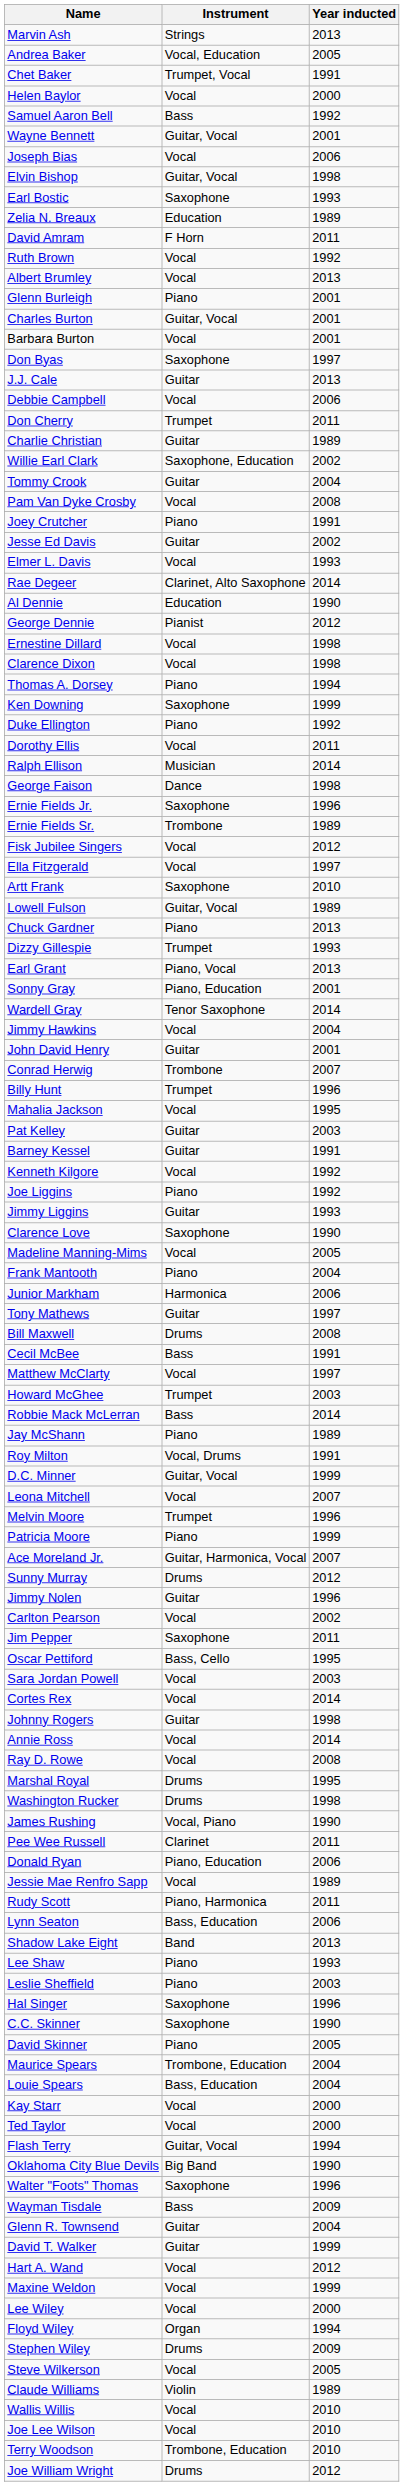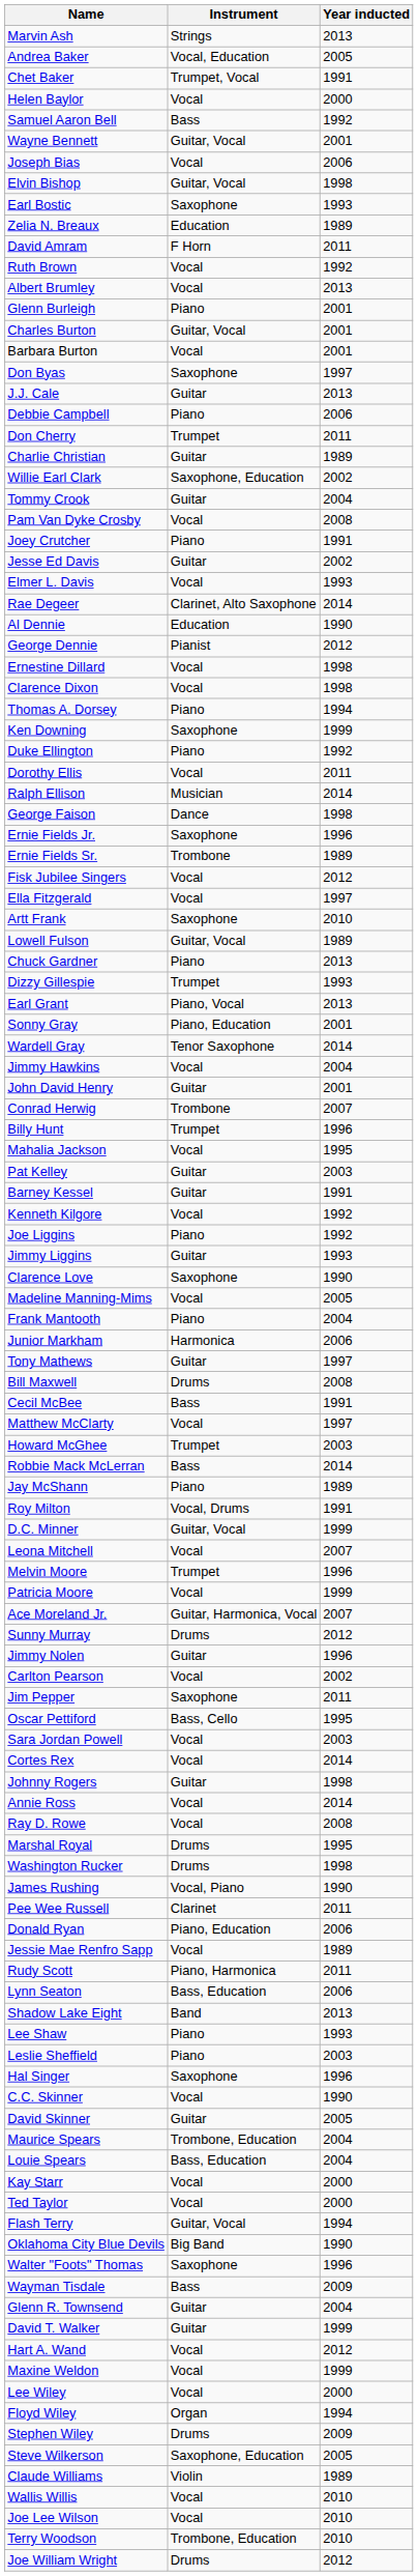 <table class="wikitable sortable">
 <tr>
 <th>Name</th>
 <th>Instrument</th>
 <th>Year inducted</th>
 </tr>
 <tr>
 <td><a href='#'>Marvin Ash</a></td>
 <td>Strings</td>
 <td>2013</td>
 </tr>
 <tr>
 <td><a href='#'>Andrea Baker</a></td>
 <td>Vocal, Education</td>
 <td>2005</td>
 </tr>
 <tr>
 <td><a href='#'>Chet Baker</a></td>
 <td>Trumpet, Vocal</td>
 <td>1991</td>
 </tr>
 <tr>
 <td><a href='#'>Helen Baylor</a></td>
 <td>Vocal</td>
 <td>2000</td>
 </tr>
 <tr>
 <td><a href='#'>Samuel Aaron Bell</a></td>
 <td>Bass</td>
 <td>1992</td>
 </tr>
 <tr>
 <td><a href='#'>Wayne Bennett</a></td>
 <td>Guitar, Vocal</td>
 <td>2001</td>
 </tr>
 <tr>
 <td><a href='#'>Joseph Bias</a></td>
 <td>Vocal</td>
 <td>2006</td>
 </tr>
 <tr>
 <td><a href='#'>Elvin Bishop</a></td>
 <td>Guitar, Vocal</td>
 <td>1998</td>
 </tr>
 <tr>
 <td><a href='#'>Earl Bostic</a></td>
 <td>Saxophone</td>
 <td>1993</td>
 </tr>
 <tr>
 <td><a href='#'>Zelia N. Breaux</a></td>
 <td>Education</td>
 <td>1989</td>
 </tr>
 <tr>
 <td><a href='#'>David Amram</a></td>
 <td>F Horn</td>
 <td>2011</td>
 </tr>
 <tr>
 <td><a href='#'>Ruth Brown</a></td>
 <td>Vocal</td>
 <td>1992</td>
 </tr>
 <tr>
 <td><a href='#'>Albert Brumley</a></td>
 <td>Vocal</td>
 <td>2013</td>
 </tr>
 <tr>
 <td><a href='#'>Glenn Burleigh</a></td>
 <td>Piano</td>
 <td>2001</td>
 </tr>
 <tr>
 <td><a href='#'>Charles Burton</a></td>
 <td>Guitar, Vocal</td>
 <td>2001</td>
 </tr>
 <tr>
 <td>Barbara Burton</td>
 <td>Vocal</td>
 <td>2001</td>
 </tr>
 <tr>
 <td><a href='#'>Don Byas</a></td>
 <td>Saxophone</td>
 <td>1997</td>
 </tr>
 <tr>
 <td><a href='#'>J.J. Cale</a></td>
 <td>Guitar</td>
 <td>2013</td>
 </tr>
 <tr>
 <td><a href='#'>Debbie Campbell</a></td>
-<td>Vocal</td>
+<td>Piano</td>
 <td>2006</td>
 </tr>
 <tr>
 <td><a href='#'>Don Cherry</a></td>
 <td>Trumpet</td>
 <td>2011</td>
 </tr>
 <tr>
 <td><a href='#'>Charlie Christian</a></td>
 <td>Guitar</td>
 <td>1989</td>
 </tr>
 <tr>
 <td><a href='#'>Willie Earl Clark</a></td>
 <td>Saxophone, Education</td>
 <td>2002</td>
 </tr>
 <tr>
 <td><a href='#'>Tommy Crook</a></td>
 <td>Guitar</td>
 <td>2004</td>
 </tr>
 <tr>
 <td><a href='#'>Pam Van Dyke Crosby</a></td>
 <td>Vocal</td>
 <td>2008</td>
 </tr>
 <tr>
 <td><a href='#'>Joey Crutcher</a></td>
 <td>Piano</td>
 <td>1991</td>
 </tr>
 <tr>
 <td><a href='#'>Jesse Ed Davis</a></td>
 <td>Guitar</td>
 <td>2002</td>
 </tr>
 <tr>
 <td><a href='#'>Elmer L. Davis</a></td>
 <td>Vocal</td>
 <td>1993</td>
 </tr>
 <tr>
 <td><a href='#'>Rae Degeer</a></td>
 <td>Clarinet, Alto Saxophone</td>
 <td>2014</td>
 </tr>
 <tr>
 <td><a href='#'>Al Dennie</a></td>
 <td>Education</td>
 <td>1990</td>
 </tr>
 <tr>
 <td><a href='#'>George Dennie</a></td>
 <td>Pianist</td>
 <td>2012</td>
 </tr>
 <tr>
 <td><a href='#'>Ernestine Dillard</a></td>
 <td>Vocal</td>
 <td>1998</td>
 </tr>
 <tr>
 <td><a href='#'>Clarence Dixon</a></td>
 <td>Vocal</td>
 <td>1998</td>
 </tr>
 <tr>
 <td><a href='#'>Thomas A. Dorsey</a></td>
 <td>Piano</td>
 <td>1994</td>
 </tr>
 <tr>
 <td><a href='#'>Ken Downing</a></td>
 <td>Saxophone</td>
 <td>1999</td>
 </tr>
 <tr>
 <td><a href='#'>Duke Ellington</a></td>
 <td>Piano</td>
 <td>1992</td>
 </tr>
 <tr>
 <td><a href='#'>Dorothy Ellis</a></td>
 <td>Vocal</td>
 <td>2011</td>
 </tr>
 <tr>
 <td><a href='#'>Ralph Ellison</a></td>
 <td>Musician</td>
 <td>2014</td>
 </tr>
 <tr>
 <td><a href='#'>George Faison</a></td>
 <td>Dance</td>
 <td>1998</td>
 </tr>
 <tr>
 <td><a href='#'>Ernie Fields Jr.</a></td>
 <td>Saxophone</td>
 <td>1996</td>
 </tr>
 <tr>
 <td><a href='#'>Ernie Fields Sr.</a></td>
 <td>Trombone</td>
 <td>1989</td>
 </tr>
 <tr>
 <td><a href='#'>Fisk Jubilee Singers</a></td>
 <td>Vocal</td>
 <td>2012</td>
 </tr>
 <tr>
 <td><a href='#'>Ella Fitzgerald</a></td>
 <td>Vocal</td>
 <td>1997</td>
 </tr>
 <tr>
 <td><a href='#'>Artt Frank</a></td>
 <td>Saxophone</td>
 <td>2010</td>
 </tr>
 <tr>
 <td><a href='#'>Lowell Fulson</a></td>
 <td>Guitar, Vocal</td>
 <td>1989</td>
 </tr>
 <tr>
 <td><a href='#'>Chuck Gardner</a></td>
 <td>Piano</td>
 <td>2013</td>
 </tr>
 <tr>
 <td><a href='#'>Dizzy Gillespie</a></td>
 <td>Trumpet</td>
 <td>1993</td>
 </tr>
 <tr>
 <td><a href='#'>Earl Grant</a></td>
 <td>Piano, Vocal</td>
 <td>2013</td>
 </tr>
 <tr>
 <td><a href='#'>Sonny Gray</a></td>
 <td>Piano, Education</td>
 <td>2001</td>
 </tr>
 <tr>
 <td><a href='#'>Wardell Gray</a></td>
 <td>Tenor Saxophone</td>
 <td>2014</td>
 </tr>
 <tr>
 <td><a href='#'>Jimmy Hawkins</a></td>
 <td>Vocal</td>
 <td>2004</td>
 </tr>
 <tr>
 <td><a href='#'>John David Henry</a></td>
 <td>Guitar</td>
 <td>2001</td>
 </tr>
 <tr>
 <td><a href='#'>Conrad Herwig</a></td>
 <td>Trombone</td>
 <td>2007</td>
 </tr>
 <tr>
 <td><a href='#'>Billy Hunt</a></td>
 <td>Trumpet</td>
 <td>1996</td>
 </tr>
 <tr>
 <td><a href='#'>Mahalia Jackson</a></td>
 <td>Vocal</td>
 <td>1995</td>
 </tr>
 <tr>
 <td><a href='#'>Pat Kelley</a></td>
 <td>Guitar</td>
 <td>2003</td>
 </tr>
 <tr>
 <td><a href='#'>Barney Kessel</a></td>
 <td>Guitar</td>
 <td>1991</td>
 </tr>
 <tr>
 <td><a href='#'>Kenneth Kilgore</a></td>
 <td>Vocal</td>
 <td>1992</td>
 </tr>
 <tr>
 <td><a href='#'>Joe Liggins</a></td>
 <td>Piano</td>
 <td>1992</td>
 </tr>
 <tr>
 <td><a href='#'>Jimmy Liggins</a></td>
 <td>Guitar</td>
 <td>1993</td>
 </tr>
 <tr>
 <td><a href='#'>Clarence Love</a></td>
 <td>Saxophone</td>
 <td>1990</td>
 </tr>
 <tr>
 <td><a href='#'>Madeline Manning-Mims</a></td>
 <td>Vocal</td>
 <td>2005</td>
 </tr>
 <tr>
 <td><a href='#'>Frank Mantooth</a></td>
 <td>Piano</td>
 <td>2004</td>
 </tr>
 <tr>
 <td><a href='#'>Junior Markham</a></td>
 <td>Harmonica</td>
 <td>2006</td>
 </tr>
 <tr>
 <td><a href='#'>Tony Mathews</a></td>
 <td>Guitar</td>
 <td>1997</td>
 </tr>
 <tr>
 <td><a href='#'>Bill Maxwell</a></td>
 <td>Drums</td>
 <td>2008</td>
 </tr>
 <tr>
 <td><a href='#'>Cecil McBee</a></td>
 <td>Bass</td>
 <td>1991</td>
 </tr>
 <tr>
 <td><a href='#'>Matthew McClarty</a></td>
 <td>Vocal</td>
 <td>1997</td>
 </tr>
 <tr>
 <td><a href='#'>Howard McGhee</a></td>
 <td>Trumpet</td>
 <td>2003</td>
 </tr>
 <tr>
 <td><a href='#'>Robbie Mack McLerran</a></td>
 <td>Bass</td>
 <td>2014</td>
 </tr>
 <tr>
 <td><a href='#'>Jay McShann</a></td>
 <td>Piano</td>
 <td>1989</td>
 </tr>
 <tr>
 <td><a href='#'>Roy Milton</a></td>
 <td>Vocal, Drums</td>
 <td>1991</td>
 </tr>
 <tr>
 <td><a href='#'>D.C. Minner</a></td>
 <td>Guitar, Vocal</td>
 <td>1999</td>
 </tr>
 <tr>
 <td><a href='#'>Leona Mitchell</a></td>
 <td>Vocal</td>
 <td>2007</td>
 </tr>
 <tr>
 <td><a href='#'>Melvin Moore</a></td>
 <td>Trumpet</td>
 <td>1996</td>
 </tr>
 <tr>
 <td><a href='#'>Patricia Moore</a></td>
-<td>Piano</td>
+<td>Vocal</td>
 <td>1999</td>
 </tr>
 <tr>
 <td><a href='#'>Ace Moreland Jr.</a></td>
 <td>Guitar, Harmonica, Vocal</td>
 <td>2007</td>
 </tr>
 <tr>
 <td><a href='#'>Sunny Murray</a></td>
 <td>Drums</td>
 <td>2012</td>
 </tr>
 <tr>
 <td><a href='#'>Jimmy Nolen</a></td>
 <td>Guitar</td>
 <td>1996</td>
 </tr>
 <tr>
 <td><a href='#'>Carlton Pearson</a></td>
 <td>Vocal</td>
 <td>2002</td>
 </tr>
 <tr>
 <td><a href='#'>Jim Pepper</a></td>
 <td>Saxophone</td>
 <td>2011</td>
 </tr>
 <tr>
 <td><a href='#'>Oscar Pettiford</a></td>
 <td>Bass, Cello</td>
 <td>1995</td>
 </tr>
 <tr>
 <td><a href='#'>Sara Jordan Powell</a></td>
 <td>Vocal</td>
 <td>2003</td>
 </tr>
 <tr>
 <td><a href='#'>Cortes Rex</a></td>
 <td>Vocal</td>
 <td>2014</td>
 </tr>
 <tr>
 <td><a href='#'>Johnny Rogers</a></td>
 <td>Guitar</td>
 <td>1998</td>
 </tr>
 <tr>
 <td><a href='#'>Annie Ross</a></td>
 <td>Vocal</td>
 <td>2014</td>
 </tr>
 <tr>
 <td><a href='#'>Ray D. Rowe</a></td>
 <td>Vocal</td>
 <td>2008</td>
 </tr>
 <tr>
 <td><a href='#'>Marshal Royal</a></td>
 <td>Drums</td>
 <td>1995</td>
 </tr>
 <tr>
 <td><a href='#'>Washington Rucker</a></td>
 <td>Drums</td>
 <td>1998</td>
 </tr>
 <tr>
 <td><a href='#'>James Rushing</a></td>
 <td>Vocal, Piano</td>
 <td>1990</td>
 </tr>
 <tr>
 <td><a href='#'>Pee Wee Russell</a></td>
 <td>Clarinet</td>
 <td>2011</td>
 </tr>
 <tr>
 <td><a href='#'>Donald Ryan</a></td>
 <td>Piano, Education</td>
 <td>2006</td>
 </tr>
 <tr>
 <td><a href='#'>Jessie Mae Renfro Sapp</a></td>
 <td>Vocal</td>
 <td>1989</td>
 </tr>
 <tr>
 <td><a href='#'>Rudy Scott</a></td>
 <td>Piano, Harmonica</td>
 <td>2011</td>
 </tr>
 <tr>
 <td><a href='#'>Lynn Seaton</a></td>
 <td>Bass, Education</td>
 <td>2006</td>
 </tr>
 <tr>
 <td><a href='#'>Shadow Lake Eight</a></td>
 <td>Band</td>
 <td>2013</td>
 </tr>
 <tr>
 <td><a href='#'>Lee Shaw</a></td>
 <td>Piano</td>
 <td>1993</td>
 </tr>
 <tr>
 <td><a href='#'>Leslie Sheffield</a></td>
 <td>Piano</td>
 <td>2003</td>
 </tr>
 <tr>
 <td><a href='#'>Hal Singer</a></td>
 <td>Saxophone</td>
 <td>1996</td>
 </tr>
 <tr>
 <td><a href='#'>C.C. Skinner</a></td>
-<td>Saxophone</td>
+<td>Vocal</td>
 <td>1990</td>
 </tr>
 <tr>
 <td><a href='#'>David Skinner</a></td>
-<td>Piano</td>
+<td>Guitar</td>
 <td>2005</td>
 </tr>
 <tr>
 <td><a href='#'>Maurice Spears</a></td>
 <td>Trombone, Education</td>
 <td>2004</td>
 </tr>
 <tr>
 <td><a href='#'>Louie Spears</a></td>
 <td>Bass, Education</td>
 <td>2004</td>
 </tr>
 <tr>
 <td><a href='#'>Kay Starr</a></td>
 <td>Vocal</td>
 <td>2000</td>
 </tr>
 <tr>
 <td><a href='#'>Ted Taylor</a></td>
 <td>Vocal</td>
 <td>2000</td>
 </tr>
 <tr>
 <td><a href='#'>Flash Terry</a></td>
 <td>Guitar, Vocal</td>
 <td>1994</td>
 </tr>
 <tr>
 <td><a href='#'>Oklahoma City Blue Devils</a></td>
 <td>Big Band</td>
 <td>1990</td>
 </tr>
 <tr>
 <td><a href='#'>Walter "Foots" Thomas</a></td>
 <td>Saxophone</td>
 <td>1996</td>
 </tr>
 <tr>
 <td><a href='#'>Wayman Tisdale</a></td>
 <td>Bass</td>
 <td>2009</td>
 </tr>
 <tr>
 <td><a href='#'>Glenn R. Townsend</a></td>
 <td>Guitar</td>
 <td>2004</td>
 </tr>
 <tr>
 <td><a href='#'>David T. Walker</a></td>
 <td>Guitar</td>
 <td>1999</td>
 </tr>
 <tr>
 <td><a href='#'>Hart A. Wand</a></td>
 <td>Vocal</td>
 <td>2012</td>
 </tr>
 <tr>
 <td><a href='#'>Maxine Weldon</a></td>
 <td>Vocal</td>
 <td>1999</td>
 </tr>
 <tr>
 <td><a href='#'>Lee Wiley</a></td>
 <td>Vocal</td>
 <td>2000</td>
 </tr>
 <tr>
 <td><a href='#'>Floyd Wiley</a></td>
 <td>Organ</td>
 <td>1994</td>
 </tr>
 <tr>
 <td><a href='#'>Stephen Wiley</a></td>
 <td>Drums</td>
 <td>2009</td>
 </tr>
 <tr>
 <td><a href='#'>Steve Wilkerson</a></td>
-<td>Vocal</td>
+<td>Saxophone, Education</td>
 <td>2005</td>
 </tr>
 <tr>
 <td><a href='#'>Claude Williams</a></td>
 <td>Violin</td>
 <td>1989</td>
 </tr>
 <tr>
 <td><a href='#'>Wallis Willis</a></td>
 <td>Vocal</td>
 <td>2010</td>
 </tr>
 <tr>
 <td><a href='#'>Joe Lee Wilson</a></td>
 <td>Vocal</td>
 <td>2010</td>
 </tr>
 <tr>
 <td><a href='#'>Terry Woodson</a></td>
 <td>Trombone, Education</td>
 <td>2010</td>
 </tr>
 <tr>
 <td><a href='#'>Joe William Wright</a></td>
 <td>Drums</td>
 <td>2012</td>
 </tr>
 </table>
